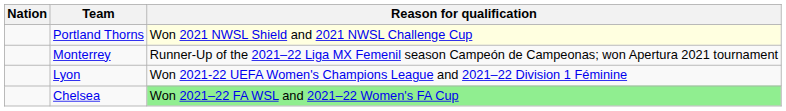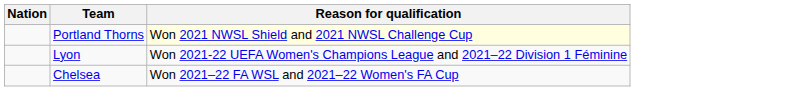 <table class="wikitable">
 <tr>
 <th>Nation</th>
 <th>Team</th>
 <th>Reason for qualification</th>
 </tr>
 <tr>
 <td></td>
 <td><a href='#'>Portland Thorns</a></td>
 <td style="background: lightyellow;">Won <a href='#'>2021 NWSL Shield</a> and <a href='#'>2021 NWSL Challenge Cup</a></td>
 </tr>
 <tr>
 <td></td>
-<td><a href='#'>Monterrey</a></td>
-<td>Runner-Up of the <a href='#'>2021–22 Liga MX Femenil</a> season Campeón de Campeonas; won Apertura 2021 tournament</td>
-</tr>
-<tr>
-<td></td>
 <td><a href='#'>Lyon</a></td>
 <td>Won <a href='#'>2021-22 UEFA Women's Champions League</a> and <a href='#'>2021–22 Division 1 Féminine</a></td>
 </tr>
 <tr>
 <td></td>
 <td><a href='#'>Chelsea</a></td>
-<td style="background: lightgreen;">Won <a href='#'>2021–22 FA WSL</a> and <a href='#'>2021–22 Women's FA Cup</a></td>
+<td>Won <a href='#'>2021–22 FA WSL</a> and <a href='#'>2021–22 Women's FA Cup</a></td>
 </tr>
 </table>
